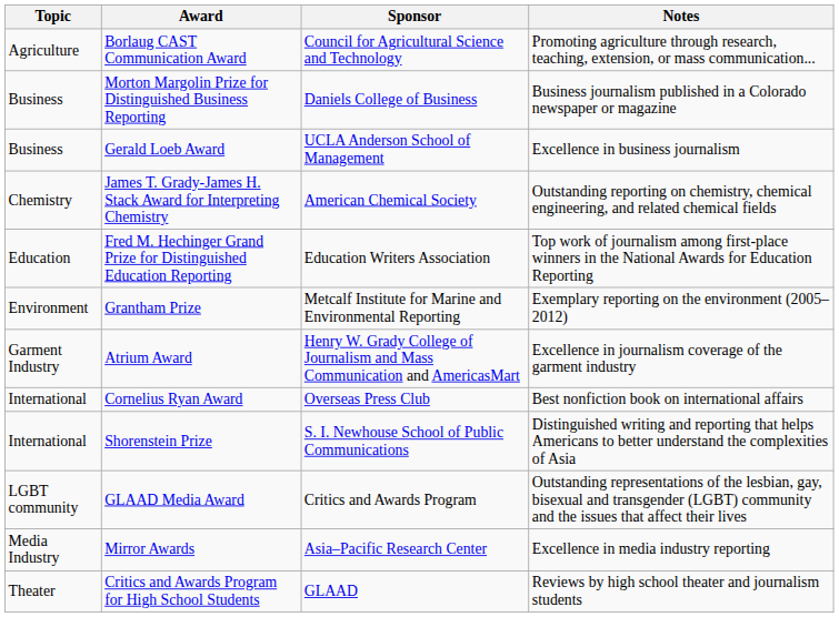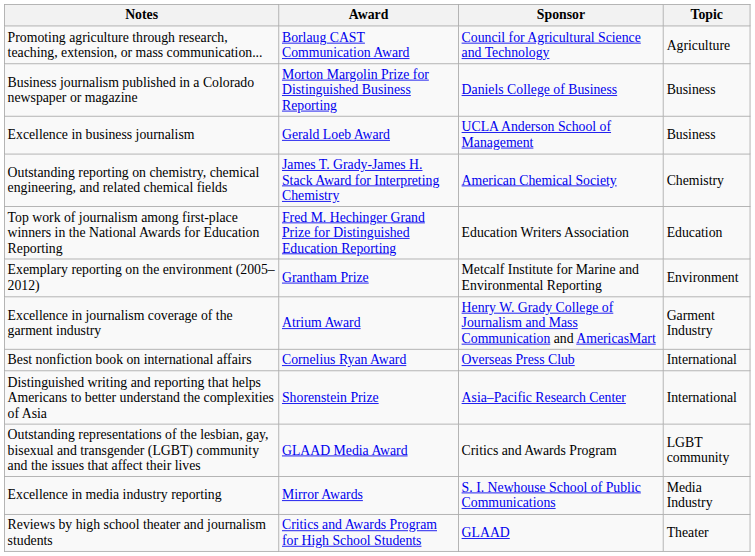 <table class="wikitable sortable">
 <tr>
-<th>Topic</th>
+<th>Notes</th>
 <th>Award</th>
 <th>Sponsor</th>
-<th>Notes</th>
+<th>Topic</th>
 </tr>
 <tr>
-<td>Agriculture</td>
+<td>Promoting agriculture through research, teaching, extension, or mass communication...</td>
 <td><a href='#'>Borlaug CAST Communication Award</a></td>
 <td><a href='#'>Council for Agricultural Science and Technology</a></td>
-<td>Promoting agriculture through research, teaching, extension, or mass communication...</td>
+<td>Agriculture</td>
 </tr>
 <tr>
-<td>Business</td>
+<td>Business journalism published in a Colorado newspaper or magazine</td>
 <td><a href='#'>Morton Margolin Prize for Distinguished Business Reporting</a></td>
 <td><a href='#'>Daniels College of Business</a></td>
-<td>Business journalism published in a Colorado newspaper or magazine</td>
+<td>Business</td>
 </tr>
 <tr>
-<td>Business</td>
+<td>Excellence in business journalism</td>
 <td><a href='#'>Gerald Loeb Award</a></td>
 <td><a href='#'>UCLA Anderson School of Management</a></td>
-<td>Excellence in business journalism</td>
+<td>Business</td>
 </tr>
 <tr>
-<td>Chemistry</td>
+<td>Outstanding reporting on chemistry, chemical engineering, and related chemical fields</td>
 <td><a href='#'>James T. Grady-James H. Stack Award for Interpreting Chemistry</a></td>
 <td><a href='#'>American Chemical Society</a></td>
-<td>Outstanding reporting on chemistry, chemical engineering, and related chemical fields</td>
+<td>Chemistry</td>
 </tr>
 <tr>
-<td>Education</td>
+<td>Top work of journalism among first-place winners in the National Awards for Education Reporting</td>
 <td><a href='#'>Fred M. Hechinger Grand Prize for Distinguished Education Reporting</a></td>
 <td>Education Writers Association</td>
-<td>Top work of journalism among first-place winners in the National Awards for Education Reporting</td>
+<td>Education</td>
 </tr>
 <tr>
-<td>Environment</td>
+<td>Exemplary reporting on the environment (2005–2012)</td>
 <td><a href='#'>Grantham Prize</a></td>
 <td>Metcalf Institute for Marine and Environmental Reporting</td>
-<td>Exemplary reporting on the environment (2005–2012)</td>
+<td>Environment</td>
 </tr>
 <tr>
-<td>Garment Industry</td>
+<td>Excellence in journalism coverage of the garment industry</td>
 <td><a href='#'>Atrium Award</a></td>
 <td><a href='#'>Henry W. Grady College of Journalism and Mass Communication</a> and <a href='#'>AmericasMart</a></td>
-<td>Excellence in journalism coverage of the garment industry</td>
+<td>Garment Industry</td>
 </tr>
 <tr>
-<td>International</td>
+<td>Best nonfiction book on international affairs</td>
 <td><a href='#'>Cornelius Ryan Award</a></td>
 <td><a href='#'>Overseas Press Club</a></td>
-<td>Best nonfiction book on international affairs</td>
+<td>International</td>
 </tr>
 <tr>
+<td>Distinguished writing and reporting that helps Americans to better understand the complexities of Asia</td>
+<td><a href='#'>Shorenstein Prize</a></td>
+<td><a href='#'>Asia–Pacific Research Center</a></td>
 <td>International</td>
-<td><a href='#'>Shorenstein Prize</a></td>
-<td><a href='#'>S. I. Newhouse School of Public Communications</a></td>
-<td>Distinguished writing and reporting that helps Americans to better understand the complexities of Asia</td>
 </tr>
 <tr>
-<td>LGBT community</td>
+<td>Outstanding representations of the lesbian, gay, bisexual and transgender (LGBT) community and the issues that affect their lives</td>
 <td><a href='#'>GLAAD Media Award</a></td>
 <td>Critics and Awards Program</td>
-<td>Outstanding representations of the lesbian, gay, bisexual and transgender (LGBT) community and the issues that affect their lives</td>
+<td>LGBT community</td>
 </tr>
 <tr>
+<td>Excellence in media industry reporting</td>
+<td><a href='#'>Mirror Awards</a></td>
+<td><a href='#'>S. I. Newhouse School of Public Communications</a></td>
 <td>Media Industry</td>
-<td><a href='#'>Mirror Awards</a></td>
-<td><a href='#'>Asia–Pacific Research Center</a></td>
-<td>Excellence in media industry reporting</td>
 </tr>
 <tr>
-<td>Theater</td>
+<td>Reviews by high school theater and journalism students</td>
 <td><a href='#'>Critics and Awards Program for High School Students</a></td>
 <td><a href='#'>GLAAD</a></td>
-<td>Reviews by high school theater and journalism students</td>
+<td>Theater</td>
 </tr>
 </table>
